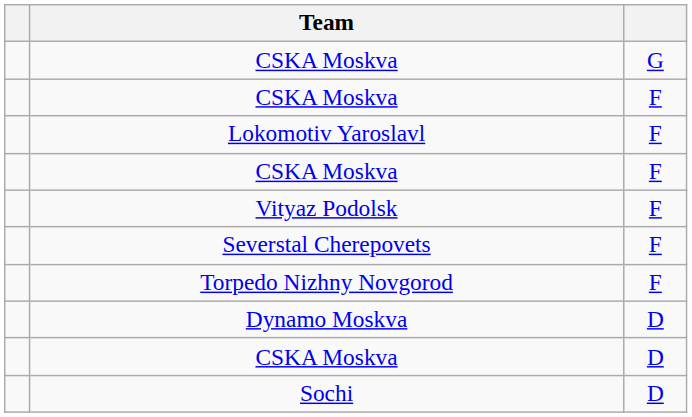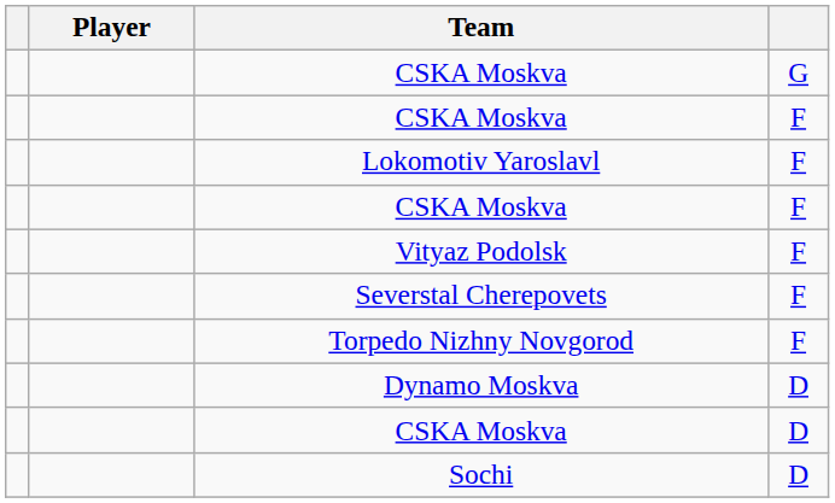 <table class="wikitable sortable" style="text-align:center" width="75%">
 <tr>
 <th></th>
+<th>Player</th>
 <th>Team</th>
 <th></th>
 </tr>
 <tr>
+<td></td>
 <td></td>
 <td><a href='#'>CSKA Moskva</a></td>
 <td><a href='#'>G</a></td>
 </tr>
 <tr>
 <td></td>
+<td></td>
 <td><a href='#'>CSKA Moskva</a></td>
 <td><a href='#'>F</a></td>
 </tr>
 <tr>
+<td></td>
 <td></td>
 <td><a href='#'>Lokomotiv Yaroslavl</a></td>
 <td><a href='#'>F</a></td>
 </tr>
 <tr>
 <td></td>
+<td></td>
 <td><a href='#'>CSKA Moskva</a></td>
 <td><a href='#'>F</a></td>
 </tr>
 <tr>
+<td></td>
 <td></td>
 <td><a href='#'>Vityaz Podolsk</a></td>
 <td><a href='#'>F</a></td>
 </tr>
 <tr>
 <td></td>
+<td></td>
 <td><a href='#'>Severstal Cherepovets</a></td>
 <td><a href='#'>F</a></td>
 </tr>
 <tr>
+<td></td>
 <td></td>
 <td><a href='#'>Torpedo Nizhny Novgorod</a></td>
 <td><a href='#'>F</a></td>
 </tr>
 <tr>
 <td></td>
+<td></td>
 <td><a href='#'>Dynamo Moskva</a></td>
 <td><a href='#'>D</a></td>
 </tr>
 <tr>
+<td></td>
 <td></td>
 <td><a href='#'>CSKA Moskva</a></td>
 <td><a href='#'>D</a></td>
 </tr>
 <tr>
 <td></td>
+<td></td>
 <td><a href='#'>Sochi</a></td>
 <td><a href='#'>D</a></td>
 </tr>
 </table>
